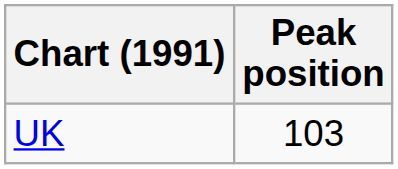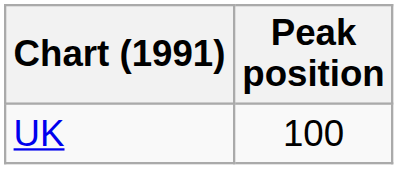 <table class="wikitable">
 <tr>
 <th>Chart (1991)</th>
 <th>Peak<br>position</th>
 </tr>
 <tr>
 <td><a href='#'>UK</a></td>
-<td style="text-align:center;">103</td>
+<td style="text-align:center;">100</td>
 </tr>
 </table>
